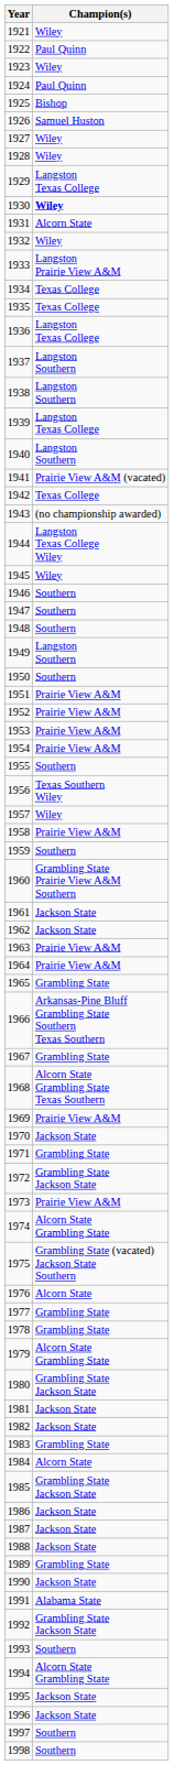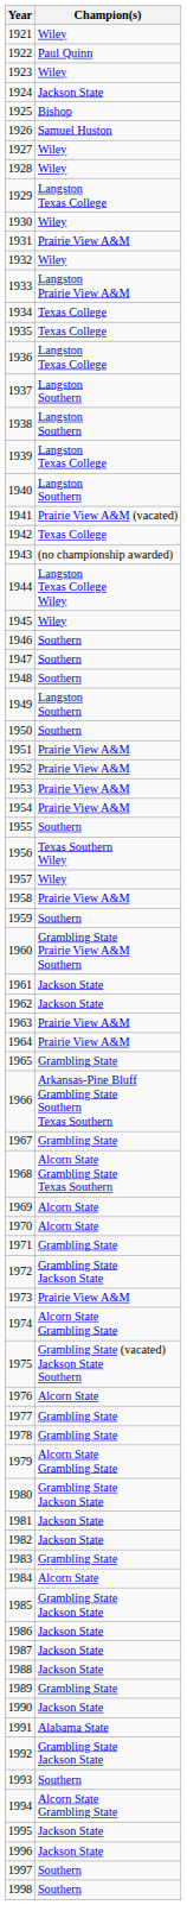 <table class="wikitable">
 <tr>
 <th>Year</th>
 <th>Champion(s)</th>
 </tr>
 <tr>
 <td>1921</td>
 <td><a href='#'>Wiley</a></td>
 </tr>
 <tr>
 <td>1922</td>
 <td><a href='#'>Paul Quinn</a></td>
 </tr>
 <tr>
 <td>1923</td>
 <td><a href='#'>Wiley</a></td>
 </tr>
 <tr>
 <td>1924</td>
-<td><a href='#'>Paul Quinn</a></td>
+<td><a href='#'>Jackson State</a></td>
 </tr>
 <tr>
 <td>1925</td>
 <td><a href='#'>Bishop</a></td>
 </tr>
 <tr>
 <td>1926</td>
 <td><a href='#'>Samuel Huston</a></td>
 </tr>
 <tr>
 <td>1927</td>
 <td><a href='#'>Wiley</a></td>
 </tr>
 <tr>
 <td>1928</td>
 <td><a href='#'>Wiley</a></td>
 </tr>
 <tr>
 <td>1929</td>
 <td><a href='#'>Langston</a><br><a href='#'>Texas College</a></td>
 </tr>
 <tr>
 <td>1930</td>
-<td><strong><a href='#'>Wiley</a></strong></td>
+<td><a href='#'>Wiley</a></td>
 </tr>
 <tr>
 <td>1931</td>
-<td><a href='#'>Alcorn State</a></td>
+<td><a href='#'>Prairie View A&M</a></td>
 </tr>
 <tr>
 <td>1932</td>
 <td><a href='#'>Wiley</a></td>
 </tr>
 <tr>
 <td>1933</td>
 <td><a href='#'>Langston</a><br><a href='#'>Prairie View A&M</a></td>
 </tr>
 <tr>
 <td>1934</td>
 <td><a href='#'>Texas College</a></td>
 </tr>
 <tr>
 <td>1935</td>
 <td><a href='#'>Texas College</a></td>
 </tr>
 <tr>
 <td>1936</td>
 <td><a href='#'>Langston</a><br><a href='#'>Texas College</a></td>
 </tr>
 <tr>
 <td>1937</td>
 <td><a href='#'>Langston</a><br><a href='#'>Southern</a></td>
 </tr>
 <tr>
 <td>1938</td>
 <td><a href='#'>Langston</a><br><a href='#'>Southern</a></td>
 </tr>
 <tr>
 <td>1939</td>
 <td><a href='#'>Langston</a><br><a href='#'>Texas College</a></td>
 </tr>
 <tr>
 <td>1940</td>
 <td><a href='#'>Langston</a><br><a href='#'>Southern</a></td>
 </tr>
 <tr>
 <td>1941</td>
 <td><a href='#'>Prairie View A&M</a> (vacated)</td>
 </tr>
 <tr>
 <td>1942</td>
 <td><a href='#'>Texas College</a></td>
 </tr>
 <tr>
 <td>1943</td>
 <td>(no championship awarded)</td>
 </tr>
 <tr>
 <td>1944</td>
 <td><a href='#'>Langston</a><br><a href='#'>Texas College</a><br><a href='#'>Wiley</a></td>
 </tr>
 <tr>
 <td>1945</td>
 <td><a href='#'>Wiley</a></td>
 </tr>
 <tr>
 <td>1946</td>
 <td><a href='#'>Southern</a></td>
 </tr>
 <tr>
 <td>1947</td>
 <td><a href='#'>Southern</a></td>
 </tr>
 <tr>
 <td>1948</td>
 <td><a href='#'>Southern</a></td>
 </tr>
 <tr>
 <td>1949</td>
 <td><a href='#'>Langston</a><br><a href='#'>Southern</a></td>
 </tr>
 <tr>
 <td>1950</td>
 <td><a href='#'>Southern</a></td>
 </tr>
 <tr>
 <td>1951</td>
 <td><a href='#'>Prairie View A&M</a></td>
 </tr>
 <tr>
 <td>1952</td>
 <td><a href='#'>Prairie View A&M</a></td>
 </tr>
 <tr>
 <td>1953</td>
 <td><a href='#'>Prairie View A&M</a></td>
 </tr>
 <tr>
 <td>1954</td>
 <td><a href='#'>Prairie View A&M</a></td>
 </tr>
 <tr>
 <td>1955</td>
 <td><a href='#'>Southern</a></td>
 </tr>
 <tr>
 <td>1956</td>
 <td><a href='#'>Texas Southern</a><br><a href='#'>Wiley</a></td>
 </tr>
 <tr>
 <td>1957</td>
 <td><a href='#'>Wiley</a></td>
 </tr>
 <tr>
 <td>1958</td>
 <td><a href='#'>Prairie View A&M</a></td>
 </tr>
 <tr>
 <td>1959</td>
 <td><a href='#'>Southern</a></td>
 </tr>
 <tr>
 <td>1960</td>
 <td><a href='#'>Grambling State</a><br><a href='#'>Prairie View A&M</a><br><a href='#'>Southern</a></td>
 </tr>
 <tr>
 <td>1961</td>
 <td><a href='#'>Jackson State</a></td>
 </tr>
 <tr>
 <td>1962</td>
 <td><a href='#'>Jackson State</a></td>
 </tr>
 <tr>
 <td>1963</td>
 <td><a href='#'>Prairie View A&M</a></td>
 </tr>
 <tr>
 <td>1964</td>
 <td><a href='#'>Prairie View A&M</a></td>
 </tr>
 <tr>
 <td>1965</td>
 <td><a href='#'>Grambling State</a></td>
 </tr>
 <tr>
 <td>1966</td>
 <td><a href='#'>Arkansas-Pine Bluff</a><br><a href='#'>Grambling State</a><br><a href='#'>Southern</a><br><a href='#'>Texas Southern</a></td>
 </tr>
 <tr>
 <td>1967</td>
 <td><a href='#'>Grambling State</a></td>
 </tr>
 <tr>
 <td>1968</td>
 <td><a href='#'>Alcorn State</a><br><a href='#'>Grambling State</a><br><a href='#'>Texas Southern</a></td>
 </tr>
 <tr>
 <td>1969</td>
-<td><a href='#'>Prairie View A&M</a></td>
+<td><a href='#'>Alcorn State</a></td>
 </tr>
 <tr>
 <td>1970</td>
-<td><a href='#'>Jackson State</a></td>
+<td><a href='#'>Alcorn State</a></td>
 </tr>
 <tr>
 <td>1971</td>
 <td><a href='#'>Grambling State</a></td>
 </tr>
 <tr>
 <td>1972</td>
 <td><a href='#'>Grambling State</a><br><a href='#'>Jackson State</a></td>
 </tr>
 <tr>
 <td>1973</td>
 <td><a href='#'>Prairie View A&M</a></td>
 </tr>
 <tr>
 <td>1974</td>
 <td><a href='#'>Alcorn State</a><br><a href='#'>Grambling State</a></td>
 </tr>
 <tr>
 <td>1975</td>
 <td><a href='#'>Grambling State</a> (vacated)<br><a href='#'>Jackson State</a><br><a href='#'>Southern</a></td>
 </tr>
 <tr>
 <td>1976</td>
 <td><a href='#'>Alcorn State</a></td>
 </tr>
 <tr>
 <td>1977</td>
 <td><a href='#'>Grambling State</a></td>
 </tr>
 <tr>
 <td>1978</td>
 <td><a href='#'>Grambling State</a></td>
 </tr>
 <tr>
 <td>1979</td>
 <td><a href='#'>Alcorn State</a><br><a href='#'>Grambling State</a></td>
 </tr>
 <tr>
 <td>1980</td>
 <td><a href='#'>Grambling State</a><br><a href='#'>Jackson State</a></td>
 </tr>
 <tr>
 <td>1981</td>
 <td><a href='#'>Jackson State</a></td>
 </tr>
 <tr>
 <td>1982</td>
 <td><a href='#'>Jackson State</a></td>
 </tr>
 <tr>
 <td>1983</td>
 <td><a href='#'>Grambling State</a></td>
 </tr>
 <tr>
 <td>1984</td>
 <td><a href='#'>Alcorn State</a></td>
 </tr>
 <tr>
 <td>1985</td>
 <td><a href='#'>Grambling State</a><br><a href='#'>Jackson State</a></td>
 </tr>
 <tr>
 <td>1986</td>
 <td><a href='#'>Jackson State</a></td>
 </tr>
 <tr>
 <td>1987</td>
 <td><a href='#'>Jackson State</a></td>
 </tr>
 <tr>
 <td>1988</td>
 <td><a href='#'>Jackson State</a></td>
 </tr>
 <tr>
 <td>1989</td>
 <td><a href='#'>Grambling State</a></td>
 </tr>
 <tr>
 <td>1990</td>
 <td><a href='#'>Jackson State</a></td>
 </tr>
 <tr>
 <td>1991</td>
 <td><a href='#'>Alabama State</a></td>
 </tr>
 <tr>
 <td>1992</td>
 <td><a href='#'>Grambling State</a><br><a href='#'>Jackson State</a></td>
 </tr>
 <tr>
 <td>1993</td>
 <td><a href='#'>Southern</a></td>
 </tr>
 <tr>
 <td>1994</td>
 <td><a href='#'>Alcorn State</a><br><a href='#'>Grambling State</a></td>
 </tr>
 <tr>
 <td>1995</td>
 <td><a href='#'>Jackson State</a></td>
 </tr>
 <tr>
 <td>1996</td>
 <td><a href='#'>Jackson State</a></td>
 </tr>
 <tr>
 <td>1997</td>
 <td><a href='#'>Southern</a></td>
 </tr>
 <tr>
 <td>1998</td>
 <td><a href='#'>Southern</a></td>
 </tr>
 </table>
